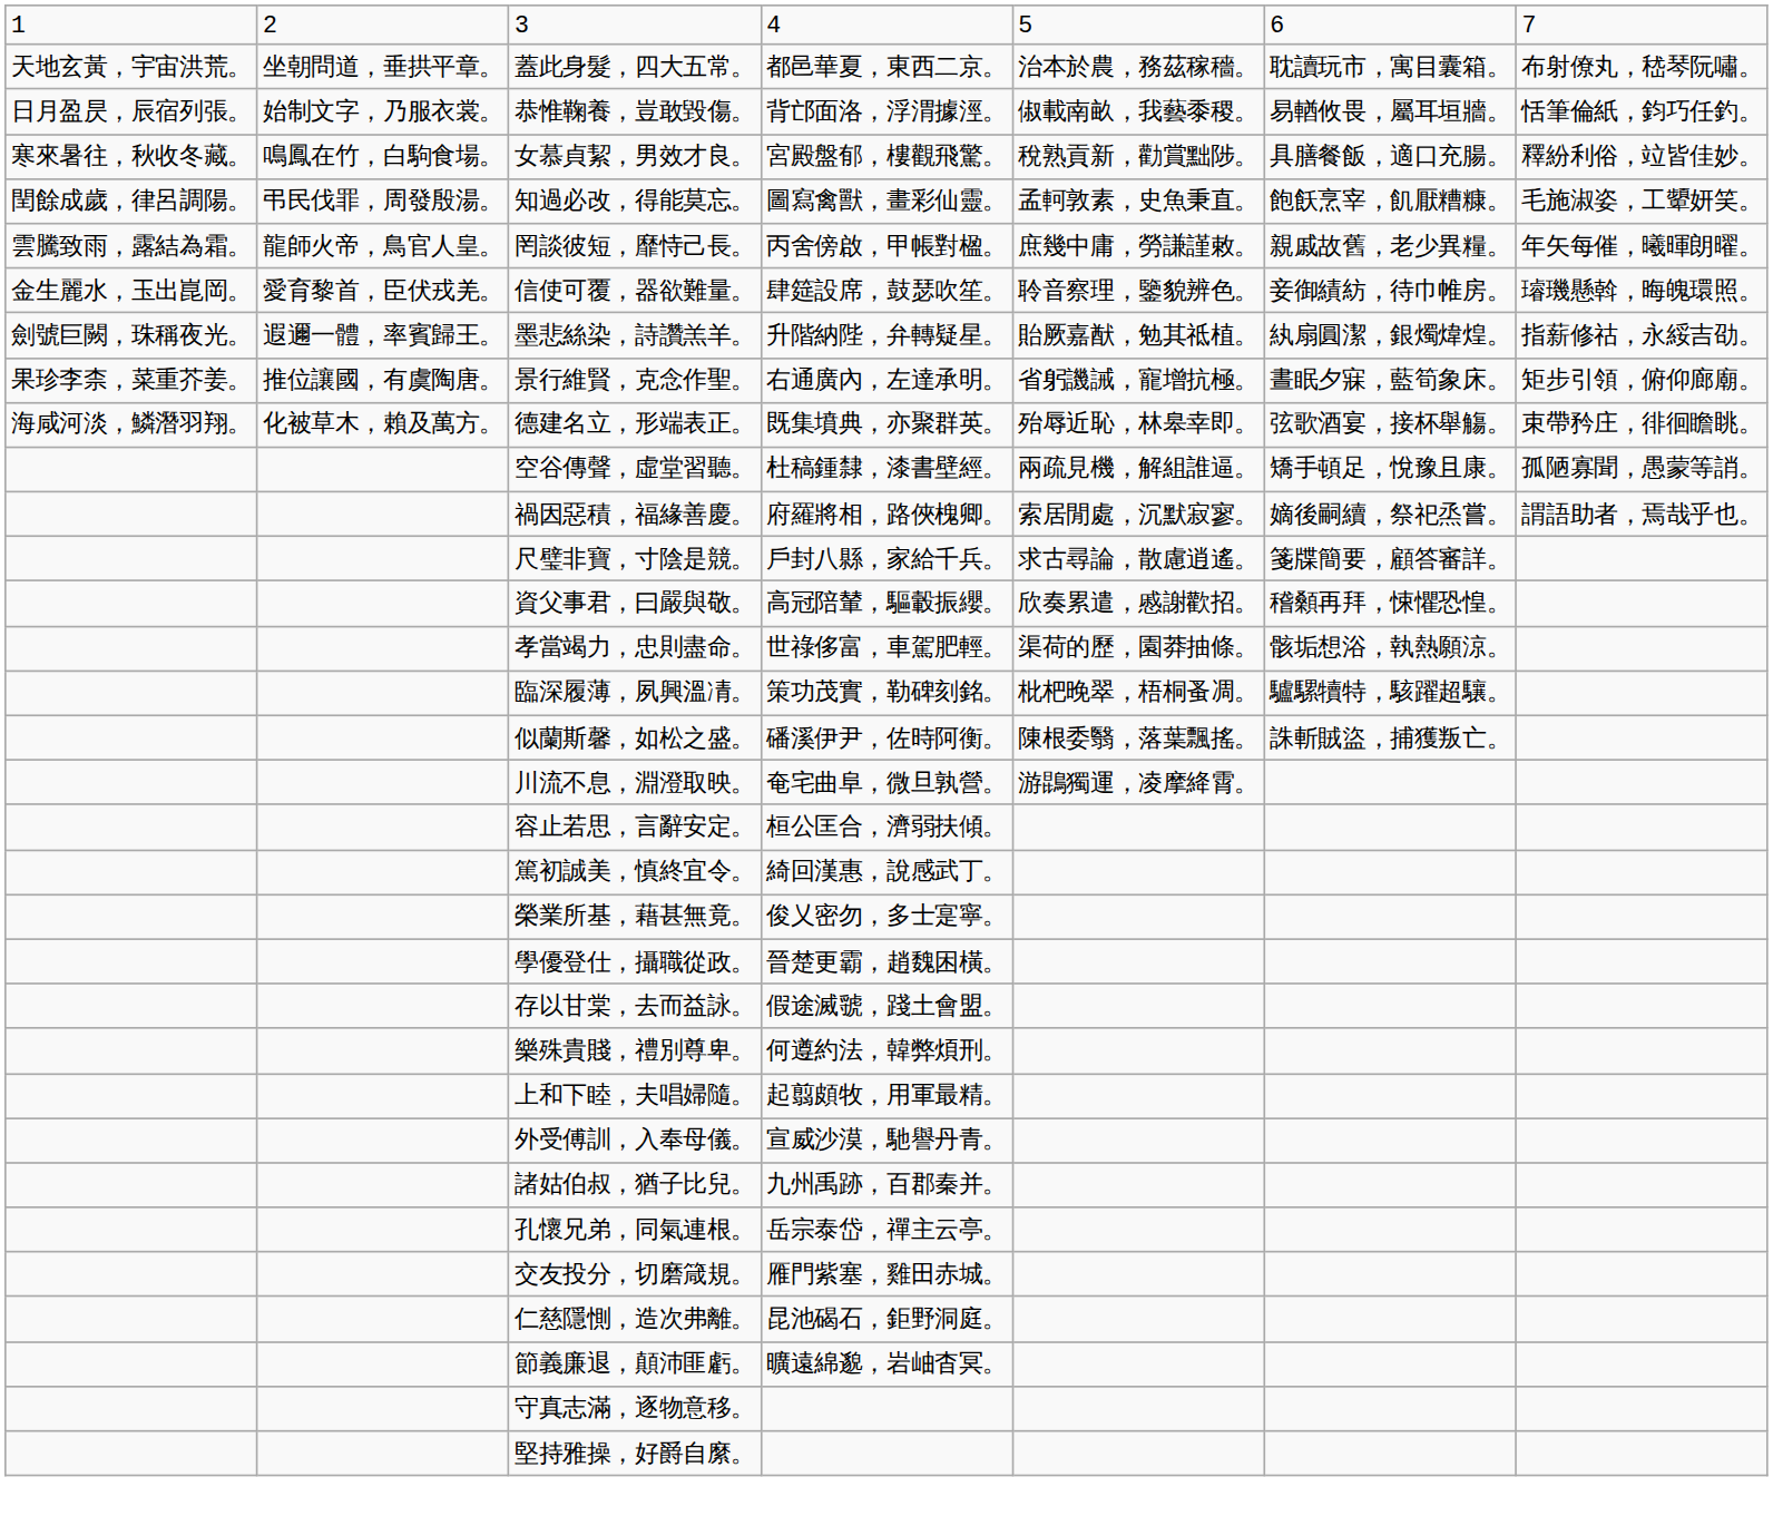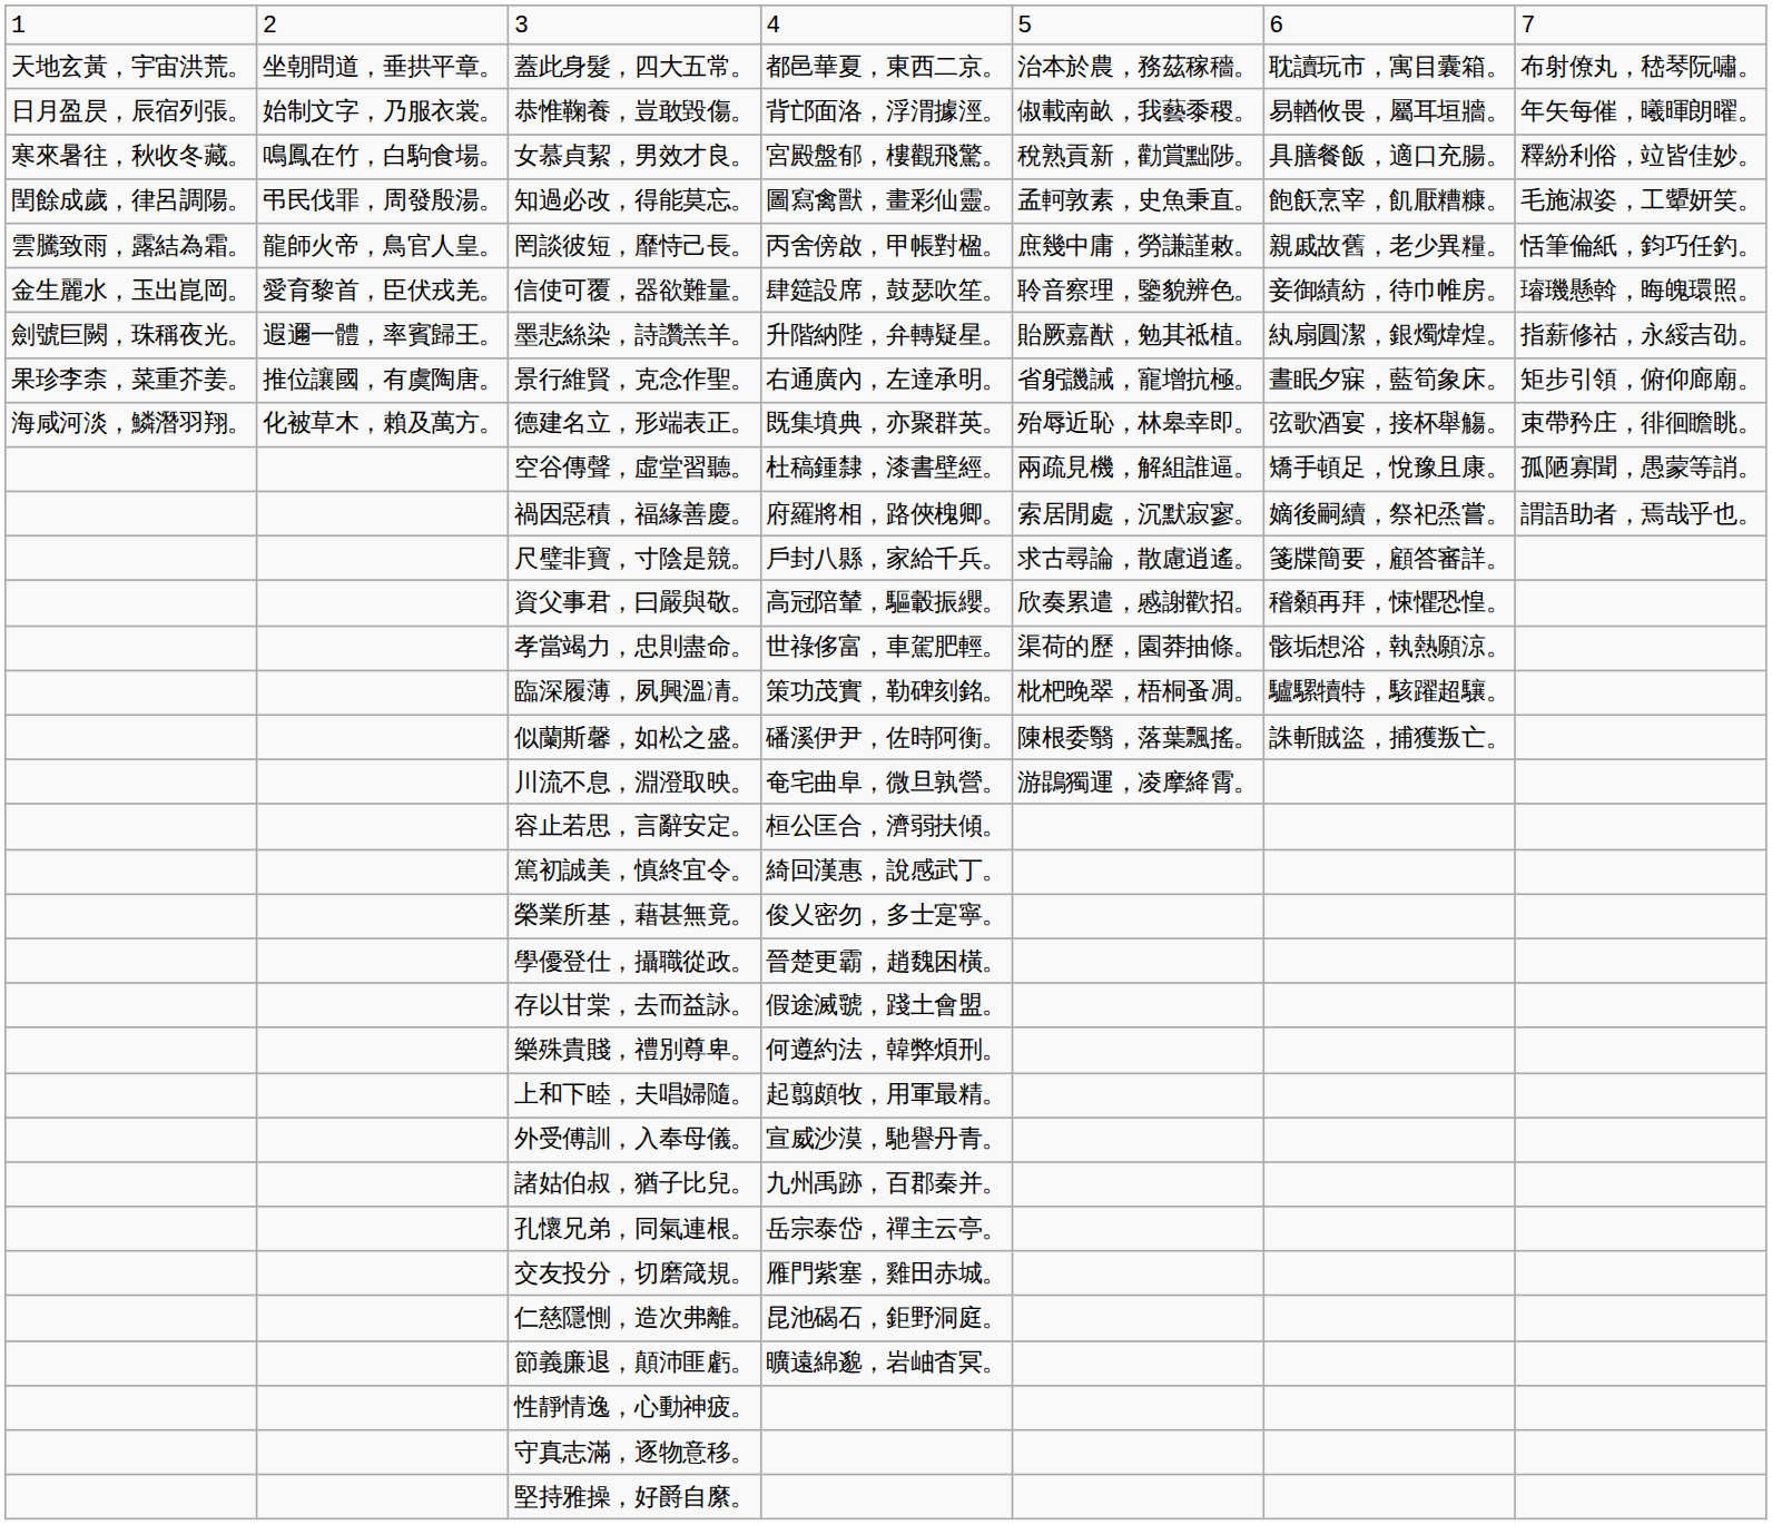 <table class="wikitable">
 <tr>
 <td>1</td>
 <td>2</td>
 <td>3</td>
 <td>4</td>
 <td>5</td>
 <td>6</td>
 <td>7</td>
 </tr>
 <tr>
 <td>天地玄黃，宇宙洪荒。</td>
 <td>坐朝問道，垂拱平章。</td>
 <td>蓋此身髮，四大五常。</td>
 <td>都邑華夏，東西二京。</td>
 <td>治本於農，務茲稼穡。</td>
 <td>耽讀玩市，寓目囊箱。</td>
 <td>布射僚丸，嵇琴阮嘯。</td>
 </tr>
 <tr>
 <td>日月盈昃，辰宿列張。</td>
 <td>始制文字，乃服衣裳。</td>
 <td>恭惟鞠養，豈敢毀傷。</td>
 <td>背邙面洛，浮渭據涇。</td>
 <td>俶載南畝，我藝黍稷。</td>
 <td>易輶攸畏，屬耳垣牆。</td>
-<td>恬筆倫紙，鈞巧任釣。</td>
+<td>年矢每催，曦暉朗曜。</td>
 </tr>
 <tr>
 <td>寒來暑往，秋收冬藏。</td>
 <td>鳴鳳在竹，白駒食場。</td>
 <td>女慕貞絜，男效才良。</td>
 <td>宮殿盤郁，樓觀飛驚。</td>
 <td>稅熟貢新，勸賞黜陟。</td>
 <td>具膳餐飯，適口充腸。</td>
 <td>釋紛利俗，竝皆佳妙。</td>
 </tr>
 <tr>
 <td>閏餘成歲，律呂調陽。</td>
 <td>弔民伐罪，周發殷湯。</td>
 <td>知過必改，得能莫忘。</td>
 <td>圖寫禽獸，畫彩仙靈。</td>
 <td>孟軻敦素，史魚秉直。</td>
 <td>飽飫烹宰，飢厭糟糠。</td>
 <td>毛施淑姿，工顰妍笑。</td>
 </tr>
 <tr>
 <td>雲騰致雨，露結為霜。</td>
 <td>龍師火帝，鳥官人皇。</td>
 <td>罔談彼短，靡恃己長。</td>
 <td>丙舍傍啟，甲帳對楹。</td>
 <td>庶幾中庸，勞謙謹敕。</td>
 <td>親戚故舊，老少異糧。</td>
-<td>年矢每催，曦暉朗曜。</td>
+<td>恬筆倫紙，鈞巧任釣。</td>
 </tr>
 <tr>
 <td>金生麗水，玉出崑岡。</td>
 <td>愛育黎首，臣伏戎羌。</td>
 <td>信使可覆，器欲難量。</td>
 <td>肆筵設席，鼓瑟吹笙。</td>
 <td>聆音察理，鑒貌辨色。</td>
 <td>妾御績紡，待巾帷房。</td>
 <td>璿璣懸斡，晦魄環照。</td>
 </tr>
 <tr>
 <td>劍號巨闕，珠稱夜光。</td>
 <td>遐邇一體，率賓歸王。</td>
 <td>墨悲絲染，詩讚羔羊。</td>
 <td>升階納陛，弁轉疑星。</td>
 <td>貽厥嘉猷，勉其祗植。</td>
 <td>紈扇圓潔，銀燭煒煌。</td>
 <td>指薪修祜，永綏吉劭。</td>
 </tr>
 <tr>
 <td>果珍李柰，菜重芥姜。</td>
 <td>推位讓國，有虞陶唐。</td>
 <td>景行維賢，克念作聖。</td>
 <td>右通廣內，左達承明。</td>
 <td>省躬譏誡，寵增抗極。</td>
 <td>晝眠夕寐，藍筍象床。</td>
 <td>矩步引領，俯仰廊廟。</td>
 </tr>
 <tr>
 <td>海咸河淡，鱗潛羽翔。</td>
 <td>化被草木，賴及萬方。</td>
 <td>德建名立，形端表正。</td>
 <td>既集墳典，亦聚群英。</td>
 <td>殆辱近恥，林皋幸即。</td>
 <td>弦歌酒宴，接杯舉觴。</td>
 <td>束帶矜庄，徘徊瞻眺。</td>
 </tr>
 <tr>
 <td></td>
 <td></td>
 <td>空谷傳聲，虛堂習聽。</td>
 <td>杜稿鍾隸，漆書壁經。</td>
 <td>兩疏見機，解組誰逼。</td>
 <td>矯手頓足，悅豫且康。</td>
 <td>孤陋寡聞，愚蒙等誚。</td>
 </tr>
 <tr>
 <td></td>
 <td></td>
 <td>禍因惡積，福緣善慶。</td>
 <td>府羅將相，路俠槐卿。</td>
 <td>索居閒處，沉默寂寥。</td>
 <td>嫡後嗣續，祭祀烝嘗。</td>
 <td>謂語助者，焉哉乎也。</td>
 </tr>
 <tr>
 <td></td>
 <td></td>
 <td>尺璧非寶，寸陰是競。</td>
 <td>戶封八縣，家給千兵。</td>
 <td>求古尋論，散慮逍遙。</td>
 <td>箋牒簡要，顧答審詳。</td>
 <td></td>
 </tr>
 <tr>
 <td></td>
 <td></td>
 <td>資父事君，曰嚴與敬。</td>
 <td>高冠陪輦，驅轂振纓。</td>
 <td>欣奏累遣，慼謝歡招。</td>
 <td>稽顙再拜，悚懼恐惶。</td>
 <td></td>
 </tr>
 <tr>
 <td></td>
 <td></td>
 <td>孝當竭力，忠則盡命。</td>
 <td>世祿侈富，車駕肥輕。</td>
 <td>渠荷的歷，園莽抽條。</td>
 <td>骸垢想浴，執熱願涼。</td>
 <td></td>
 </tr>
 <tr>
 <td></td>
 <td></td>
 <td>臨深履薄，夙興溫凊。</td>
 <td>策功茂實，勒碑刻銘。</td>
 <td>枇杷晚翠，梧桐蚤凋。</td>
 <td>驢騾犢特，駭躍超驤。</td>
 <td></td>
 </tr>
 <tr>
 <td></td>
 <td></td>
 <td>似蘭斯馨，如松之盛。</td>
 <td>磻溪伊尹，佐時阿衡。</td>
 <td>陳根委翳，落葉飄搖。</td>
 <td>誅斬賊盜，捕獲叛亡。</td>
 <td></td>
 </tr>
 <tr>
 <td></td>
 <td></td>
 <td>川流不息，淵澄取映。</td>
 <td>奄宅曲阜，微旦孰營。</td>
 <td>游鵾獨運，凌摩絳霄。</td>
 <td></td>
 <td></td>
 </tr>
 <tr>
 <td></td>
 <td></td>
 <td>容止若思，言辭安定。</td>
 <td>桓公匡合，濟弱扶傾。</td>
 <td></td>
 <td></td>
 <td></td>
 </tr>
 <tr>
 <td></td>
 <td></td>
 <td>篤初誠美，慎終宜令。</td>
 <td>綺回漢惠，說感武丁。</td>
 <td></td>
 <td></td>
 <td></td>
 </tr>
 <tr>
 <td></td>
 <td></td>
 <td>榮業所基，藉甚無竟。</td>
 <td>俊乂密勿，多士寔寧。</td>
 <td></td>
 <td></td>
 <td></td>
 </tr>
 <tr>
 <td></td>
 <td></td>
 <td>學優登仕，攝職從政。</td>
 <td>晉楚更霸，趙魏困橫。</td>
 <td></td>
 <td></td>
 <td></td>
 </tr>
 <tr>
 <td></td>
 <td></td>
 <td>存以甘棠，去而益詠。</td>
 <td>假途滅虢，踐土會盟。</td>
 <td></td>
 <td></td>
 <td></td>
 </tr>
 <tr>
 <td></td>
 <td></td>
 <td>樂殊貴賤，禮別尊卑。</td>
 <td>何遵約法，韓弊煩刑。</td>
 <td></td>
 <td></td>
 <td></td>
 </tr>
 <tr>
 <td></td>
 <td></td>
 <td>上和下睦，夫唱婦隨。</td>
 <td>起翦頗牧，用軍最精。</td>
 <td></td>
 <td></td>
 <td></td>
 </tr>
 <tr>
 <td></td>
 <td></td>
 <td>外受傅訓，入奉母儀。</td>
 <td>宣威沙漠，馳譽丹青。</td>
 <td></td>
 <td></td>
 <td></td>
 </tr>
 <tr>
 <td></td>
 <td></td>
 <td>諸姑伯叔，猶子比兒。</td>
 <td>九州禹跡，百郡秦并。</td>
 <td></td>
 <td></td>
 <td></td>
 </tr>
 <tr>
 <td></td>
 <td></td>
 <td>孔懷兄弟，同氣連根。</td>
 <td>岳宗泰岱，禪主云亭。</td>
 <td></td>
 <td></td>
 <td></td>
 </tr>
 <tr>
 <td></td>
 <td></td>
 <td>交友投分，切磨箴規。</td>
 <td>雁門紫塞，雞田赤城。</td>
 <td></td>
 <td></td>
 <td></td>
 </tr>
 <tr>
 <td></td>
 <td></td>
 <td>仁慈隱惻，造次弗離。</td>
 <td>昆池碣石，鉅野洞庭。</td>
 <td></td>
 <td></td>
 <td></td>
 </tr>
 <tr>
 <td></td>
 <td></td>
 <td>節義廉退，顛沛匪虧。</td>
 <td>曠遠綿邈，岩岫杳冥。</td>
 <td></td>
 <td></td>
 <td></td>
 </tr>
 <tr>
 <td></td>
 <td></td>
+<td>性靜情逸，心動神疲。</td>
+<td></td>
+<td></td>
+<td></td>
+<td></td>
+</tr>
+<tr>
+<td></td>
+<td></td>
 <td>守真志滿，逐物意移。</td>
 <td></td>
 <td></td>
 <td></td>
 <td></td>
 </tr>
 <tr>
 <td></td>
 <td></td>
 <td>堅持雅操，好爵自縻。</td>
 <td></td>
 <td></td>
 <td></td>
 <td></td>
 </tr>
 </table>
